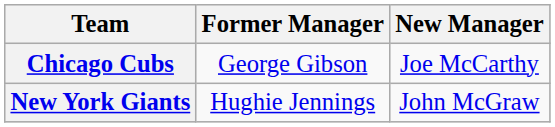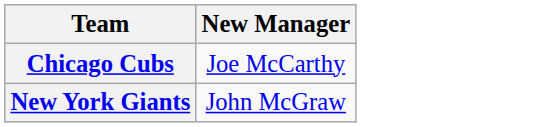 <table class="wikitable plainrowheaders" style="text-align:center;">
 <tr>
 <th>Team</th>
-<th>Former Manager</th>
 <th>New Manager</th>
 </tr>
 <tr>
 <th scope="row" style="text-align:center;"><a href='#'>Chicago Cubs</a></th>
-<td><a href='#'>George Gibson</a></td>
 <td><a href='#'>Joe McCarthy</a></td>
 </tr>
 <tr>
 <th scope="row" style="text-align:center;"><a href='#'>New York Giants</a></th>
-<td><a href='#'>Hughie Jennings</a></td>
 <td><a href='#'>John McGraw</a></td>
 </tr>
 </table>
